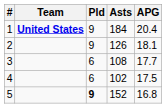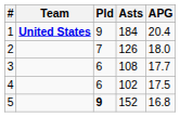 <table class=wikitable>
 <tr>
 <th>#</th>
 <th>Team</th>
 <th>Pld</th>
 <th>Asts</th>
 <th>APG</th>
 </tr>
 <tr>
 <td>1</td>
 <td><strong> <a href='#'>United States</a></strong></td>
 <td>9</td>
 <td>184</td>
 <td>20.4</td>
 </tr>
 <tr>
 <td>2</td>
 <td></td>
-<td>9</td>
+<td>7</td>
 <td>126</td>
-<td>18.1</td>
+<td>18.0</td>
 </tr>
 <tr>
 <td>3</td>
 <td></td>
 <td>6</td>
 <td>108</td>
 <td>17.7</td>
 </tr>
 <tr>
 <td>4</td>
 <td></td>
 <td>6</td>
 <td>102</td>
 <td>17.5</td>
 </tr>
 <tr>
 <td>5</td>
 <td></td>
 <td><strong>9</strong></td>
 <td>152</td>
 <td>16.8</td>
 </tr>
 </table>
